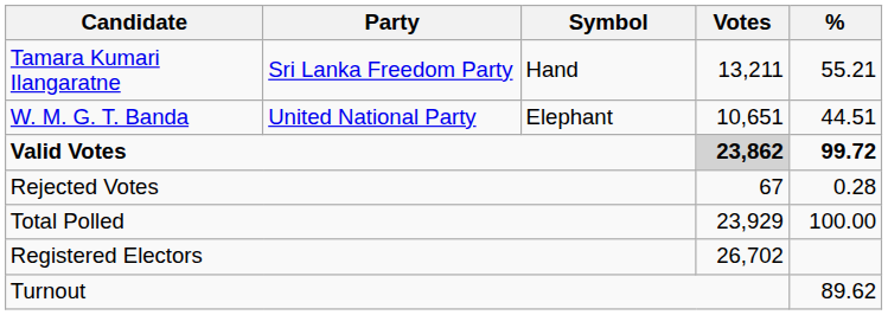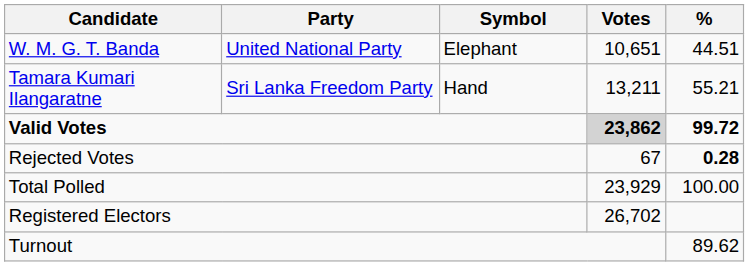 <table class="wikitable" border="1" style="text-align:right;">
 <tr>
 <th align=left width="180">Candidate</th>
 <th align=left width="180">Party</th>
 <th align=left width="120">Symbol</th>
 <th align=left width="60">Votes</th>
 <th align=left width="60">%</th>
 </tr>
 <tr>
+<td align=left><a href='#'>W. M. G. T. Banda</a></td>
+<td align=left><a href='#'>United National Party</a></td>
+<td align=left>Elephant</td>
+<td align=right>10,651</td>
+<td align=right>44.51</td>
+</tr>
+<tr>
 <td align=left><a href='#'>Tamara Kumari Ilangaratne</a></td>
 <td align=left><a href='#'>Sri Lanka Freedom Party</a></td>
 <td align=left>Hand</td>
 <td align=right>13,211</td>
 <td align=right>55.21</td>
-</tr>
-<tr>
-<td align=left><a href='#'>W. M. G. T. Banda</a></td>
-<td align=left><a href='#'>United National Party</a></td>
-<td align=left>Elephant</td>
-<td align=right>10,651</td>
-<td align=right>44.51</td>
 </tr>
 <tr>
 <td align=left colspan=3><strong>Valid Votes</strong></td>
 <td align=right style="background: lightgrey;"><strong>23,862</strong></td>
 <td align=right><strong>99.72</strong></td>
 </tr>
 <tr>
 <td align=left colspan=3>Rejected Votes</td>
 <td align=right>67</td>
-<td align=right>0.28</td>
+<td align=right><strong>0.28</strong></td>
 </tr>
 <tr>
 <td align=left colspan=3>Total Polled</td>
 <td align=right>23,929</td>
 <td align=right>100.00</td>
 </tr>
 <tr>
 <td align=left colspan=3>Registered Electors</td>
 <td align=right>26,702</td>
 <td></td>
 </tr>
 <tr>
 <td align=left colspan=4>Turnout</td>
 <td align=right>89.62</td>
 </tr>
 </table>
